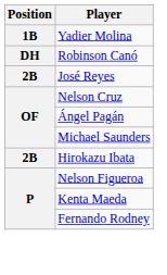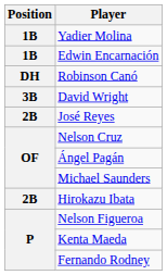 <table class=wikitable>
 <tr>
 <th>Position</th>
 <th>Player</th>
 </tr>
 <tr>
 <th>1B</th>
 <td> <a href='#'>Yadier Molina</a></td>
 </tr>
 <tr>
+<th>1B</th>
+<td> <a href='#'>Edwin Encarnación</a></td>
+</tr>
+<tr>
 <th>DH</th>
 <td> <a href='#'>Robinson Canó</a></td>
+</tr>
+<tr>
+<th>3B</th>
+<td> <a href='#'>David Wright</a></td>
 </tr>
 <tr>
 <th>2B</th>
 <td> <a href='#'>José Reyes</a></td>
 </tr>
 <tr>
 <th rowspan=3>OF</th>
 <td> <a href='#'>Nelson Cruz</a></td>
 </tr>
 <tr>
 <td> <a href='#'>Ángel Pagán</a></td>
 </tr>
 <tr>
 <td> <a href='#'>Michael Saunders</a></td>
 </tr>
 <tr>
 <th>2B</th>
 <td> <a href='#'>Hirokazu Ibata</a></td>
 </tr>
 <tr>
 <th rowspan=3>P</th>
 <td> <a href='#'>Nelson Figueroa</a></td>
 </tr>
 <tr>
 <td> <a href='#'>Kenta Maeda</a></td>
 </tr>
 <tr>
 <td> <a href='#'>Fernando Rodney</a></td>
 </tr>
 </table>
